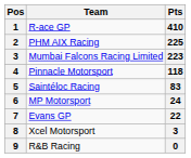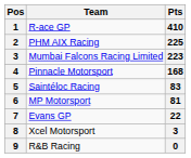 <table class="wikitable" style="font-size:85%">
 <tr>
 <th valign="middle">Pos</th>
 <th valign="middle">Team</th>
 <th>Pts</th>
 </tr>
 <tr>
 <th>1</th>
 <td align="left"> <a href='#'>R-ace GP</a></td>
 <th>410</th>
 </tr>
 <tr>
 <th>2</th>
 <td align="left"> <a href='#'>PHM AIX Racing</a></td>
 <th>225</th>
 </tr>
 <tr>
 <th>3</th>
 <td align="left" nowrap=""> <a href='#'>Mumbai Falcons Racing Limited</a></td>
 <th>223</th>
 </tr>
 <tr>
 <th>4</th>
 <td align="left"> <a href='#'>Pinnacle Motorsport</a></td>
-<th>118</th>
+<th>168</th>
 </tr>
 <tr>
 <th>5</th>
 <td align="left"> <a href='#'>Saintéloc Racing</a></td>
 <th>83</th>
 </tr>
 <tr>
 <th>6</th>
 <td align="left"> <a href='#'>MP Motorsport</a></td>
-<th>24</th>
+<th>81</th>
 </tr>
 <tr>
 <th>7</th>
 <td align="left"> <a href='#'>Evans GP</a></td>
 <th>22</th>
 </tr>
 <tr>
 <th>8</th>
 <td align="left"> Xcel Motorsport</td>
 <th>3</th>
 </tr>
 <tr>
 <th>9</th>
 <td align="left"> R&B Racing</td>
 <th>0</th>
 </tr>
 </table>
